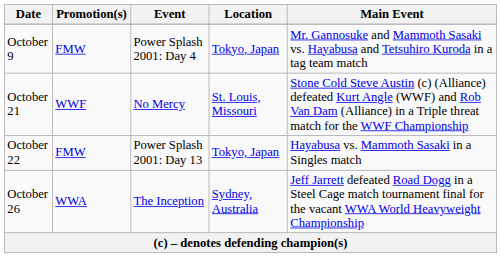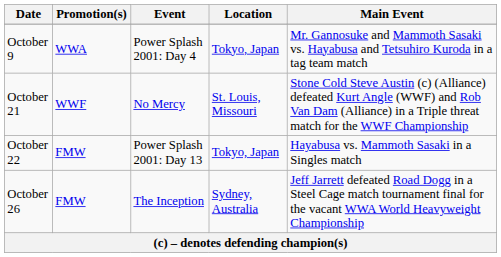 <table class="wikitable" style="width:100%;">
 <tr>
 <th width="5%">Date</th>
 <th width="5%">Promotion(s)</th>
 <th style="width:15%;">Event</th>
 <th style="width:15%;">Location</th>
 <th style="width:40%;">Main Event</th>
 </tr>
 <tr style="width:20%;" |Notes>
 </tr>
 <tr>
 <td>October 9</td>
-<td><a href='#'>FMW</a></td>
+<td><a href='#'>WWA</a></td>
 <td>Power Splash 2001: Day 4</td>
 <td><a href='#'>Tokyo, Japan</a></td>
 <td><a href='#'>Mr. Gannosuke</a> and <a href='#'>Mammoth Sasaki</a> vs. <a href='#'>Hayabusa</a> and <a href='#'>Tetsuhiro Kuroda</a> in a tag team match</td>
 </tr>
 <tr>
 <td>October 21</td>
 <td><a href='#'>WWF</a></td>
 <td><a href='#'>No Mercy</a></td>
 <td><a href='#'>St. Louis, Missouri</a></td>
 <td><a href='#'>Stone Cold Steve Austin</a> (c) (Alliance) defeated <a href='#'>Kurt Angle</a> (WWF) and <a href='#'>Rob Van Dam</a> (Alliance) in a Triple threat match for the <a href='#'>WWF Championship</a></td>
 </tr>
 <tr>
 <td>October 22</td>
 <td><a href='#'>FMW</a></td>
 <td>Power Splash 2001: Day 13</td>
 <td><a href='#'>Tokyo, Japan</a></td>
 <td><a href='#'>Hayabusa</a> vs. <a href='#'>Mammoth Sasaki</a> in a Singles match</td>
 </tr>
 <tr>
 <td>October 26</td>
-<td><a href='#'>WWA</a></td>
+<td><a href='#'>FMW</a></td>
 <td><a href='#'>The Inception</a></td>
 <td><a href='#'>Sydney, Australia</a></td>
 <td><a href='#'>Jeff Jarrett</a> defeated <a href='#'>Road Dogg</a> in a Steel Cage match tournament final for the vacant <a href='#'>WWA World Heavyweight Championship</a></td>
 </tr>
 <tr>
 <th colspan="6">(c) – denotes defending champion(s)</th>
 </tr>
 </table>
